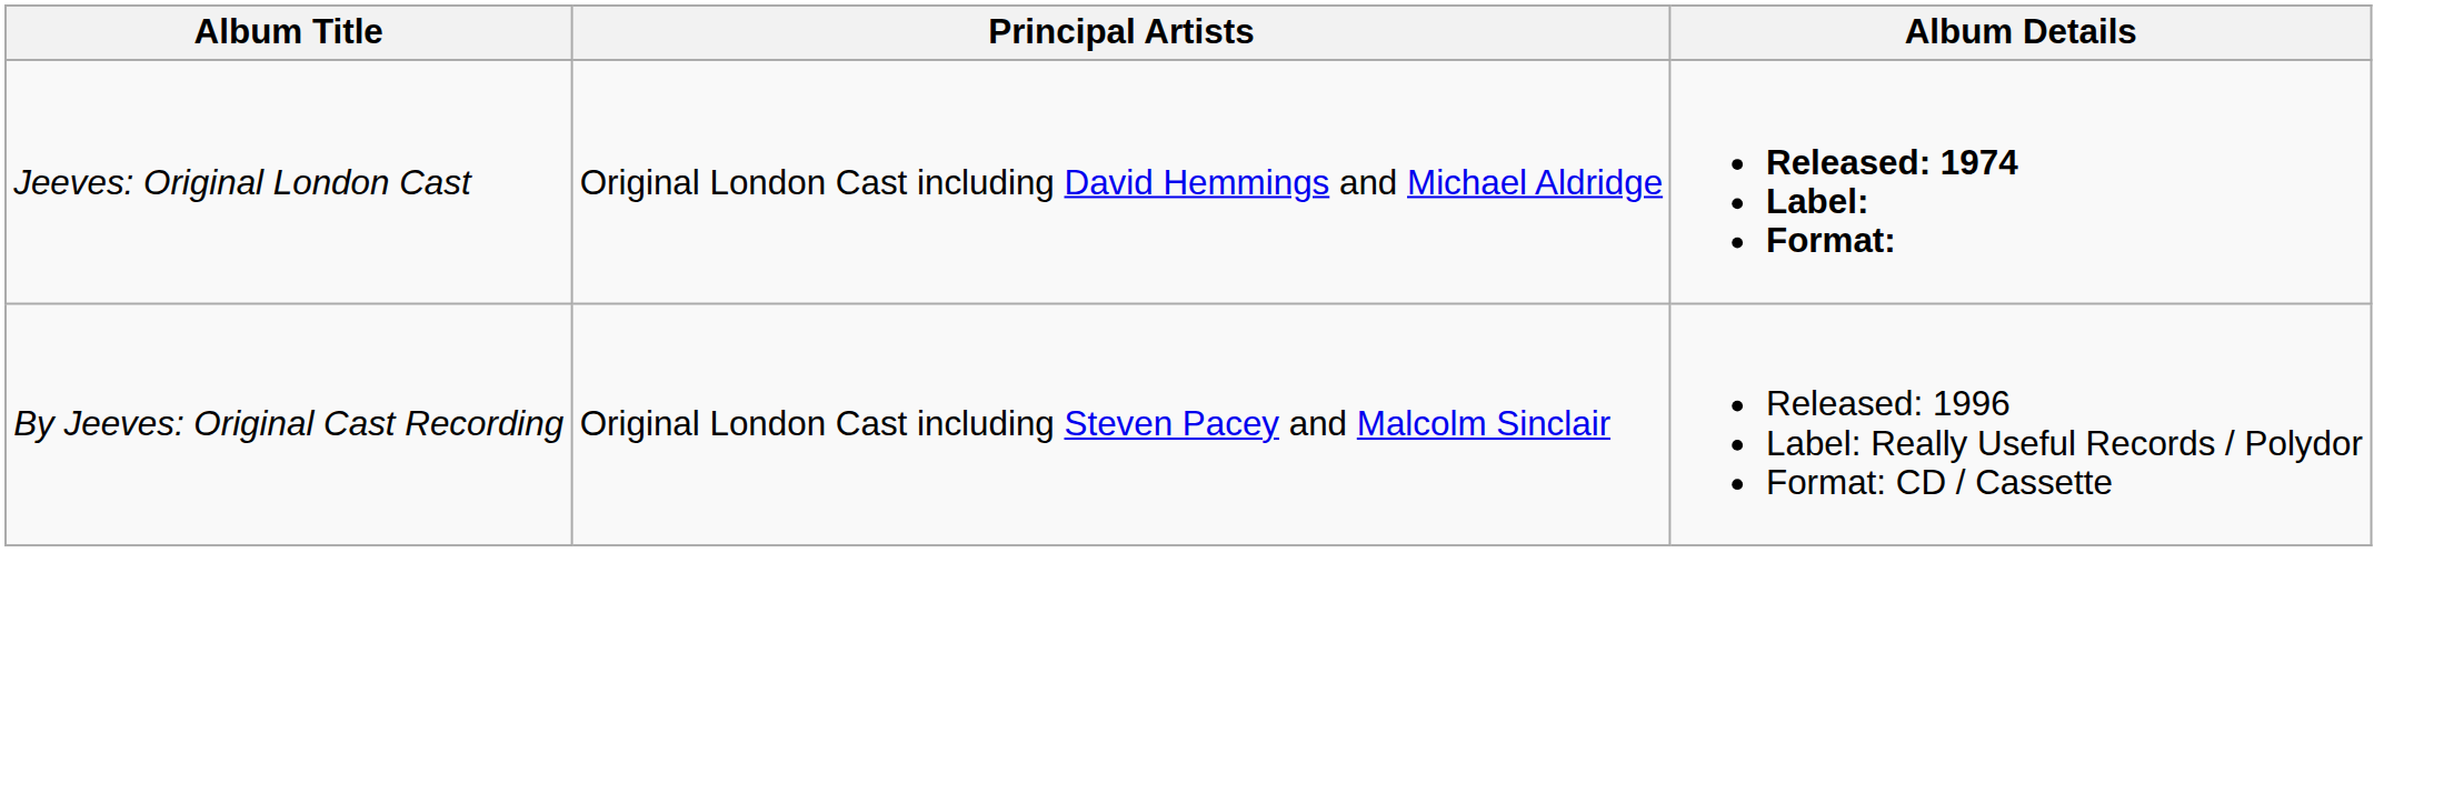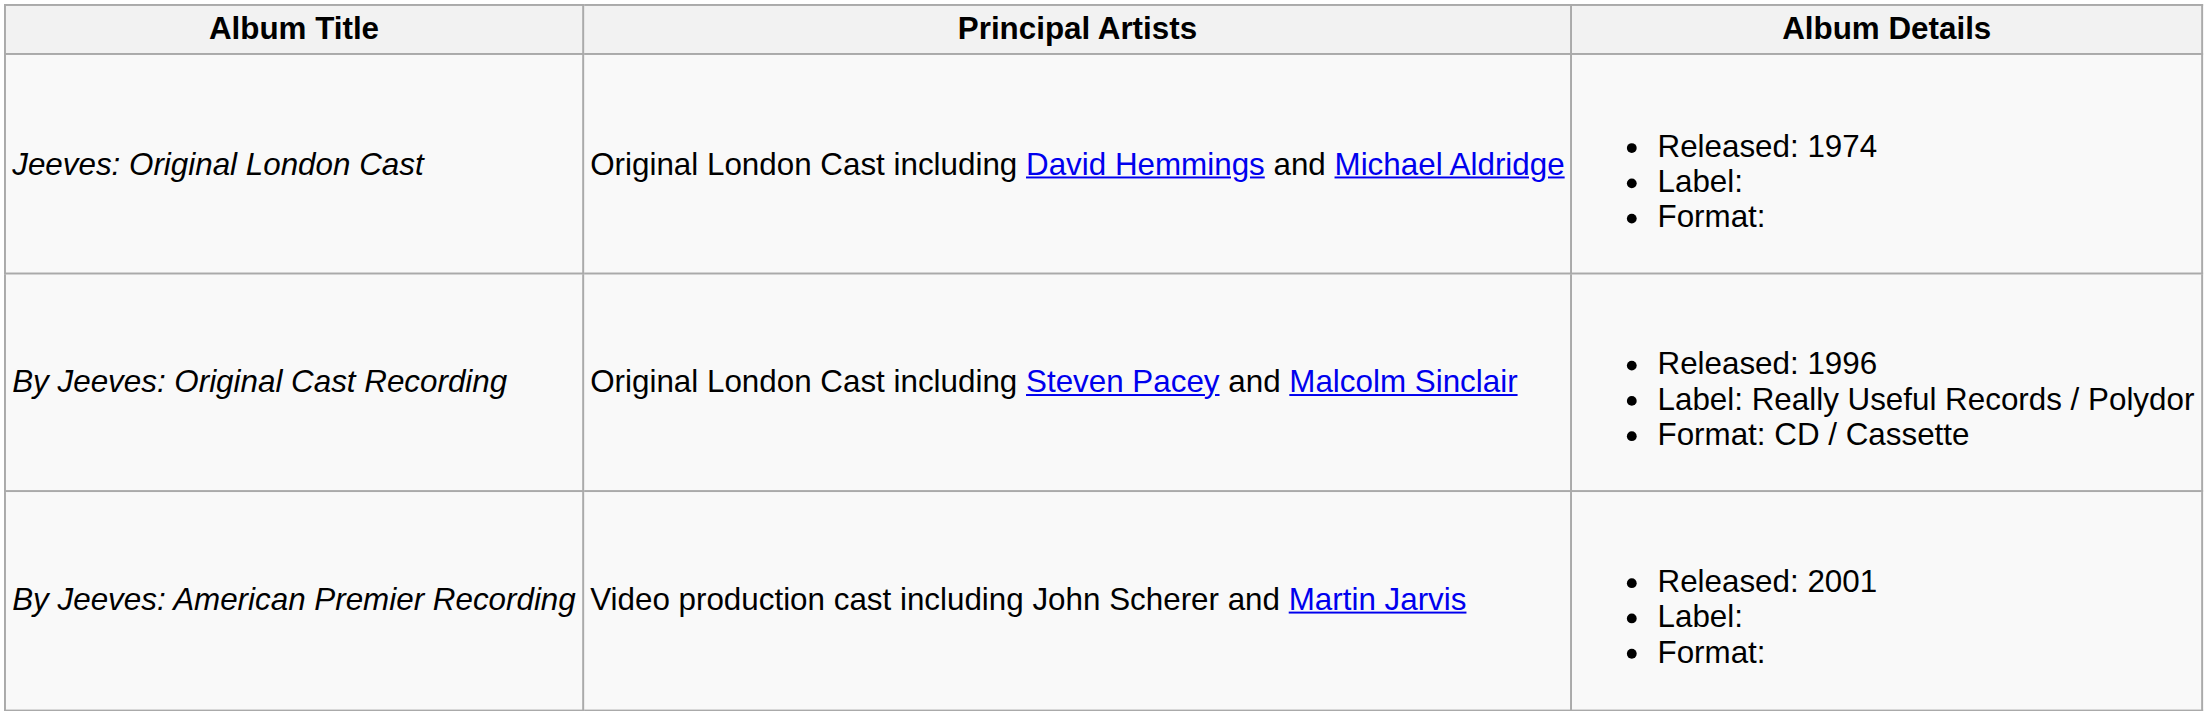 <table class="wikitable">
 <tr>
 <th>Album Title</th>
 <th>Principal Artists</th>
 <th>Album Details</th>
 </tr>
 <tr>
 <td><em>Jeeves: Original London Cast</em></td>
 <td>Original London Cast including <a href='#'>David Hemmings</a> and <a href='#'>Michael Aldridge</a></td>
-<td><strong><br><ul><li>Released: 1974</li><li>Label:</li><li>Format:</li></ul></strong></td>
+<td><br><ul><li>Released: 1974</li><li>Label:</li><li>Format:</li></ul></td>
 </tr>
 <tr>
 <td><em>By Jeeves: Original Cast Recording</em></td>
 <td>Original London Cast including <a href='#'>Steven Pacey</a> and <a href='#'>Malcolm Sinclair</a></td>
 <td><br><ul><li>Released: 1996</li><li>Label: Really Useful Records / Polydor</li><li>Format: CD / Cassette</li></ul></td>
 </tr>
+<tr>
+<td><em>By Jeeves: American Premier Recording</em></td>
+<td>Video production cast including John Scherer and <a href='#'>Martin Jarvis</a></td>
+<td><br><ul><li>Released: 2001</li><li>Label:</li><li>Format:</li></ul></td>
+</tr>
 </table>
